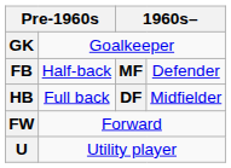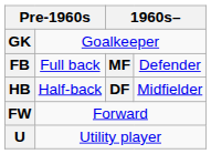 <table class="wikitable plainrowheaders" style="text-align:center;margin-left:1em;float:right">
 <tr>
 <th colspan="2" scope="col">Pre-1960s</th>
 <th colspan="2" scope="col">1960s–</th>
 </tr>
 <tr>
 <th>GK</th>
 <td colspan="3"><a href='#'>Goalkeeper</a></td>
 </tr>
 <tr>
 <th>FB</th>
-<td><a href='#'>Half-back</a></td>
+<td><a href='#'>Full back</a></td>
 <th>MF</th>
 <td><a href='#'>Defender</a></td>
 </tr>
 <tr>
 <th>HB</th>
-<td><a href='#'>Full back</a></td>
+<td><a href='#'>Half-back</a></td>
 <th>DF</th>
 <td><a href='#'>Midfielder</a></td>
 </tr>
 <tr>
 <th>FW</th>
 <td colspan="3"><a href='#'>Forward</a></td>
 </tr>
 <tr>
 <th>U</th>
 <td colspan="3"><a href='#'>Utility player</a></td>
 </tr>
 </table>
